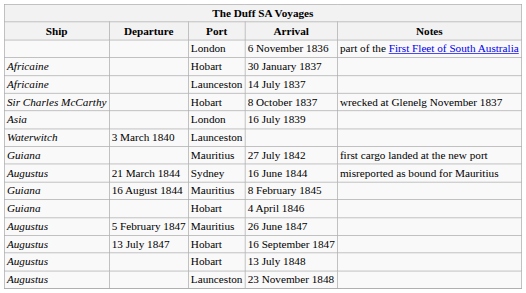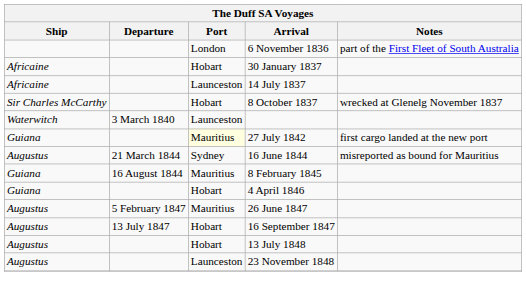 <table class="wikitable">
 <tr>
 <th colspan=5>The Duff SA Voyages</th>
 </tr>
 <tr>
 <th>Ship</th>
 <th>Departure</th>
 <th>Port</th>
 <th>Arrival</th>
 <th>Notes</th>
 </tr>
 <tr>
 <td></td>
 <td></td>
 <td>London</td>
 <td>6 November 1836</td>
 <td>part of the <a href='#'>First Fleet of South Australia</a></td>
 </tr>
 <tr>
 <td><em>Africaine</em></td>
 <td></td>
 <td>Hobart</td>
 <td>30 January 1837</td>
 <td></td>
 </tr>
 <tr>
 <td><em>Africaine</em></td>
 <td></td>
 <td>Launceston</td>
 <td>14 July 1837</td>
 <td></td>
 </tr>
 <tr>
 <td><em>Sir Charles McCarthy</em></td>
 <td></td>
 <td>Hobart</td>
 <td>8 October 1837</td>
 <td>wrecked at Glenelg November 1837</td>
 </tr>
 <tr>
-<td><em>Asia</em></td>
-<td></td>
-<td>London</td>
-<td>16 July 1839</td>
-<td></td>
-</tr>
-<tr>
 <td><em>Waterwitch</em></td>
 <td>3 March 1840</td>
 <td>Launceston</td>
 <td></td>
 <td></td>
 </tr>
 <tr>
 <td><em>Guiana</em></td>
 <td></td>
-<td>Mauritius</td>
+<td style="background: lightyellow;">Mauritius</td>
 <td>27 July 1842</td>
 <td>first cargo landed at the new port</td>
 </tr>
 <tr>
 <td><em>Augustus</em></td>
 <td>21 March 1844</td>
 <td>Sydney</td>
 <td>16 June 1844</td>
 <td>misreported as bound for Mauritius</td>
 </tr>
 <tr>
 <td><em>Guiana</em></td>
 <td>16 August 1844</td>
 <td>Mauritius</td>
 <td>8 February 1845</td>
 <td></td>
 </tr>
 <tr>
 <td><em>Guiana</em></td>
 <td></td>
 <td>Hobart</td>
 <td>4 April 1846</td>
 <td></td>
 </tr>
 <tr>
 <td><em>Augustus</em></td>
 <td>5 February 1847</td>
 <td>Mauritius</td>
 <td>26 June 1847</td>
 <td></td>
 </tr>
 <tr>
 <td><em>Augustus</em></td>
 <td>13 July 1847</td>
 <td>Hobart</td>
 <td>16 September 1847</td>
 <td></td>
 </tr>
 <tr>
 <td><em>Augustus</em></td>
 <td></td>
 <td>Hobart</td>
 <td>13 July 1848</td>
 <td></td>
 </tr>
 <tr>
 <td><em>Augustus</em></td>
 <td></td>
 <td>Launceston</td>
 <td>23 November 1848</td>
 <td></td>
 </tr>
 <tr>
 </tr>
 </table>
